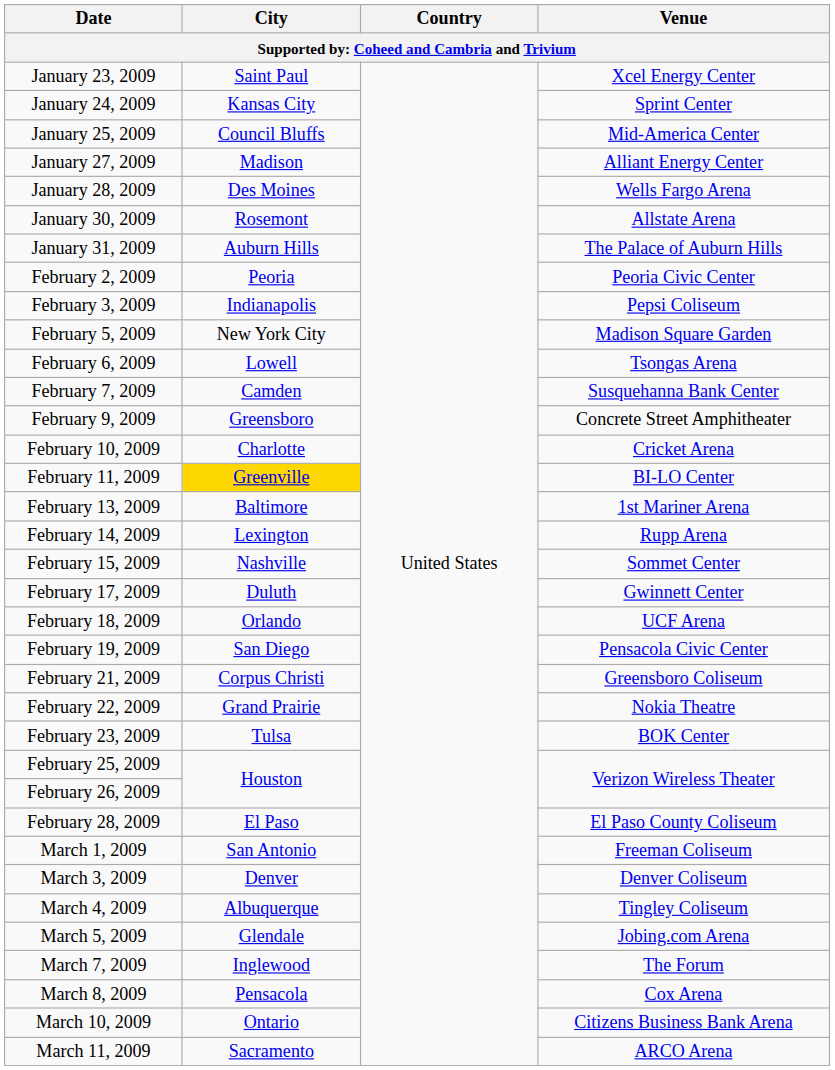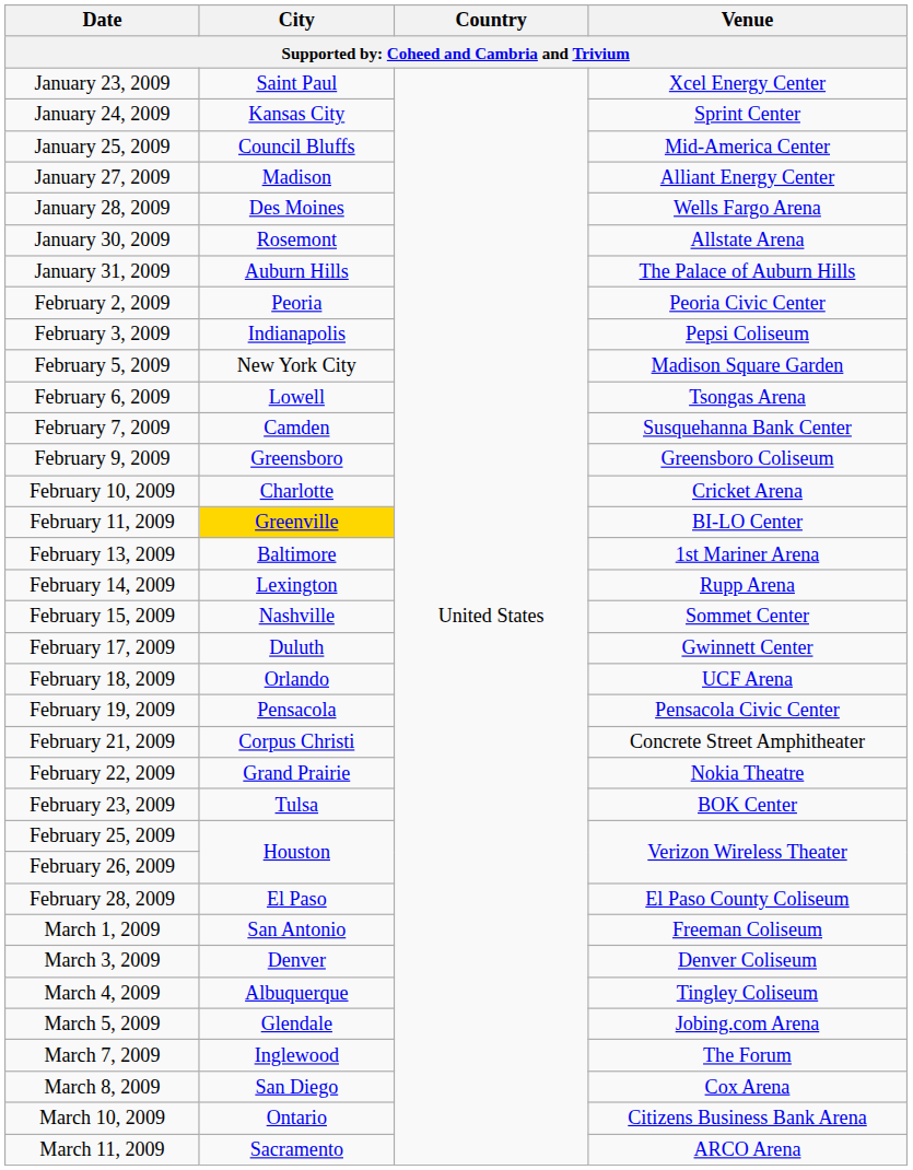 <table class="wikitable" style="text-align:center;">
 <tr>
 <th width="150">Date</th>
 <th width="150">City</th>
 <th width="150">Country</th>
 <th width="250">Venue</th>
 </tr>
 <tr>
 <th colspan="4"><small>Supported by: <a href='#'>Coheed and Cambria</a> and <a href='#'>Trivium</a></small></th>
 </tr>
 <tr>
 <td>January 23, 2009</td>
 <td><a href='#'>Saint Paul</a></td>
 <td rowspan="35">United States</td>
 <td><a href='#'>Xcel Energy Center</a></td>
 </tr>
 <tr>
 <td>January 24, 2009</td>
 <td><a href='#'>Kansas City</a></td>
 <td><a href='#'>Sprint Center</a></td>
 </tr>
 <tr>
 <td>January 25, 2009</td>
 <td><a href='#'>Council Bluffs</a></td>
 <td><a href='#'>Mid-America Center</a></td>
 </tr>
 <tr>
 <td>January 27, 2009</td>
 <td><a href='#'>Madison</a></td>
 <td><a href='#'>Alliant Energy Center</a></td>
 </tr>
 <tr>
 <td>January 28, 2009</td>
 <td><a href='#'>Des Moines</a></td>
 <td><a href='#'>Wells Fargo Arena</a></td>
 </tr>
 <tr>
 <td>January 30, 2009</td>
 <td><a href='#'>Rosemont</a></td>
 <td><a href='#'>Allstate Arena</a></td>
 </tr>
 <tr>
 <td>January 31, 2009</td>
 <td><a href='#'>Auburn Hills</a></td>
 <td><a href='#'>The Palace of Auburn Hills</a></td>
 </tr>
 <tr>
 <td>February 2, 2009</td>
 <td><a href='#'>Peoria</a></td>
 <td><a href='#'>Peoria Civic Center</a></td>
 </tr>
 <tr>
 <td>February 3, 2009</td>
 <td><a href='#'>Indianapolis</a></td>
 <td><a href='#'>Pepsi Coliseum</a></td>
 </tr>
 <tr>
 <td>February 5, 2009</td>
 <td>New York City</td>
 <td><a href='#'>Madison Square Garden</a></td>
 </tr>
 <tr>
 <td>February 6, 2009</td>
 <td><a href='#'>Lowell</a></td>
 <td><a href='#'>Tsongas Arena</a></td>
 </tr>
 <tr>
 <td>February 7, 2009</td>
 <td><a href='#'>Camden</a></td>
 <td><a href='#'>Susquehanna Bank Center</a></td>
 </tr>
 <tr>
 <td>February 9, 2009</td>
 <td><a href='#'>Greensboro</a></td>
-<td>Concrete Street Amphitheater</td>
+<td><a href='#'>Greensboro Coliseum</a></td>
 </tr>
 <tr>
 <td>February 10, 2009</td>
 <td><a href='#'>Charlotte</a></td>
 <td><a href='#'>Cricket Arena</a></td>
 </tr>
 <tr>
 <td>February 11, 2009</td>
 <td style="background: gold;"><a href='#'>Greenville</a></td>
 <td><a href='#'>BI-LO Center</a></td>
 </tr>
 <tr>
 <td>February 13, 2009</td>
 <td><a href='#'>Baltimore</a></td>
 <td><a href='#'>1st Mariner Arena</a></td>
 </tr>
 <tr>
 <td>February 14, 2009</td>
 <td><a href='#'>Lexington</a></td>
 <td><a href='#'>Rupp Arena</a></td>
 </tr>
 <tr>
 <td>February 15, 2009</td>
 <td><a href='#'>Nashville</a></td>
 <td><a href='#'>Sommet Center</a></td>
 </tr>
 <tr>
 <td>February 17, 2009</td>
 <td><a href='#'>Duluth</a></td>
 <td><a href='#'>Gwinnett Center</a></td>
 </tr>
 <tr>
 <td>February 18, 2009</td>
 <td><a href='#'>Orlando</a></td>
 <td><a href='#'>UCF Arena</a></td>
 </tr>
 <tr>
 <td>February 19, 2009</td>
-<td><a href='#'>San Diego</a></td>
+<td><a href='#'>Pensacola</a></td>
 <td><a href='#'>Pensacola Civic Center</a></td>
 </tr>
 <tr>
 <td>February 21, 2009</td>
 <td><a href='#'>Corpus Christi</a></td>
-<td><a href='#'>Greensboro Coliseum</a></td>
+<td>Concrete Street Amphitheater</td>
 </tr>
 <tr>
 <td>February 22, 2009</td>
 <td><a href='#'>Grand Prairie</a></td>
 <td><a href='#'>Nokia Theatre</a></td>
 </tr>
 <tr>
 <td>February 23, 2009</td>
 <td><a href='#'>Tulsa</a></td>
 <td><a href='#'>BOK Center</a></td>
 </tr>
 <tr>
 <td>February 25, 2009</td>
 <td rowspan="2"><a href='#'>Houston</a></td>
 <td rowspan="2"><a href='#'>Verizon Wireless Theater</a></td>
 </tr>
 <tr>
 <td>February 26, 2009</td>
 </tr>
 <tr>
 <td>February 28, 2009</td>
 <td><a href='#'>El Paso</a></td>
 <td><a href='#'>El Paso County Coliseum</a></td>
 </tr>
 <tr>
 <td>March 1, 2009</td>
 <td><a href='#'>San Antonio</a></td>
 <td><a href='#'>Freeman Coliseum</a></td>
 </tr>
 <tr>
 <td>March 3, 2009</td>
 <td><a href='#'>Denver</a></td>
 <td><a href='#'>Denver Coliseum</a></td>
 </tr>
 <tr>
 <td>March 4, 2009</td>
 <td><a href='#'>Albuquerque</a></td>
 <td><a href='#'>Tingley Coliseum</a></td>
 </tr>
 <tr>
 <td>March 5, 2009</td>
 <td><a href='#'>Glendale</a></td>
 <td><a href='#'>Jobing.com Arena</a></td>
 </tr>
 <tr>
 <td>March 7, 2009</td>
 <td><a href='#'>Inglewood</a></td>
 <td><a href='#'>The Forum</a></td>
 </tr>
 <tr>
 <td>March 8, 2009</td>
-<td><a href='#'>Pensacola</a></td>
+<td><a href='#'>San Diego</a></td>
 <td><a href='#'>Cox Arena</a></td>
 </tr>
 <tr>
 <td>March 10, 2009</td>
 <td><a href='#'>Ontario</a></td>
 <td><a href='#'>Citizens Business Bank Arena</a></td>
 </tr>
 <tr>
 <td>March 11, 2009</td>
 <td><a href='#'>Sacramento</a></td>
 <td><a href='#'>ARCO Arena</a></td>
 </tr>
 </table>
